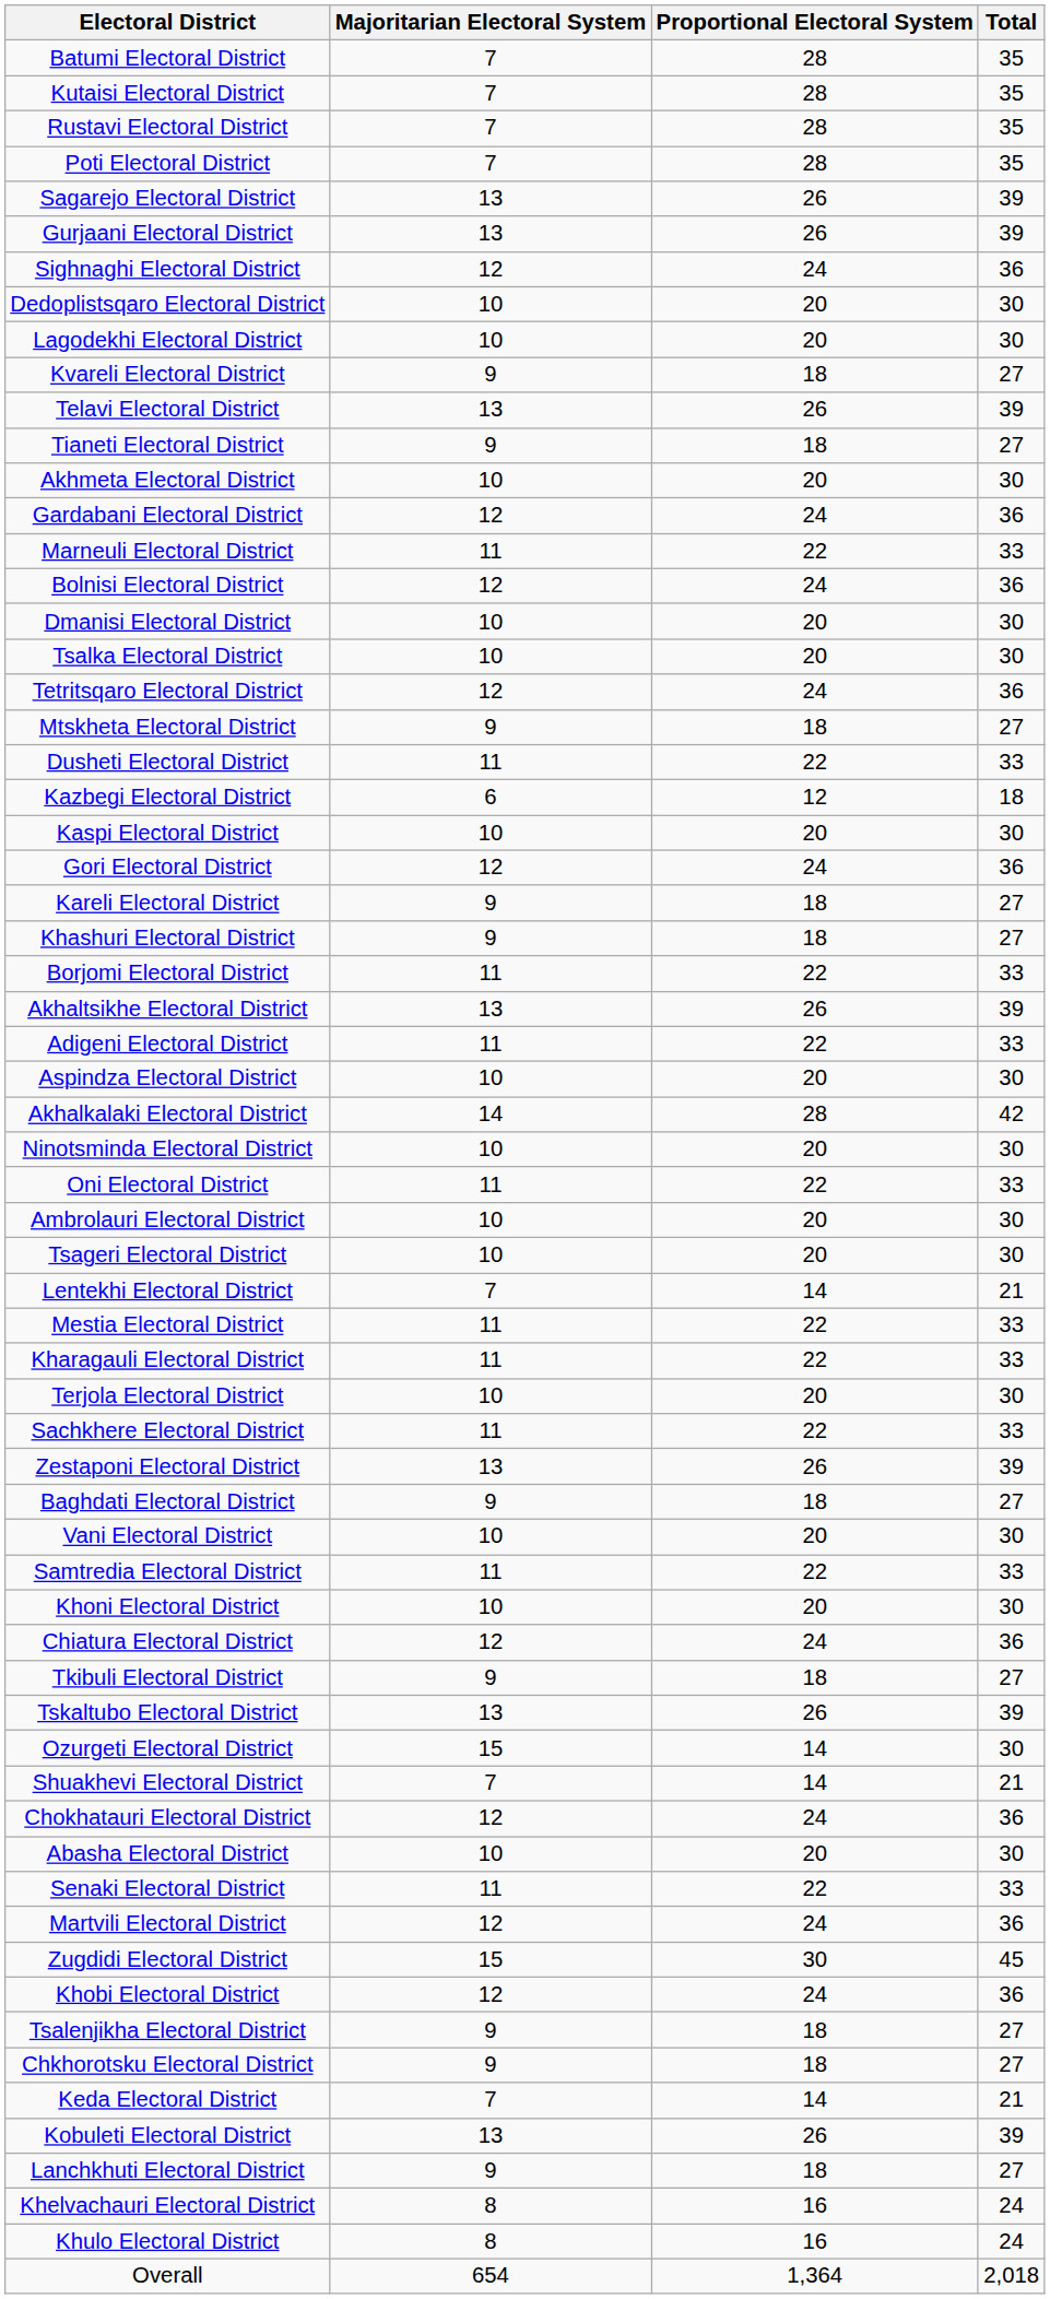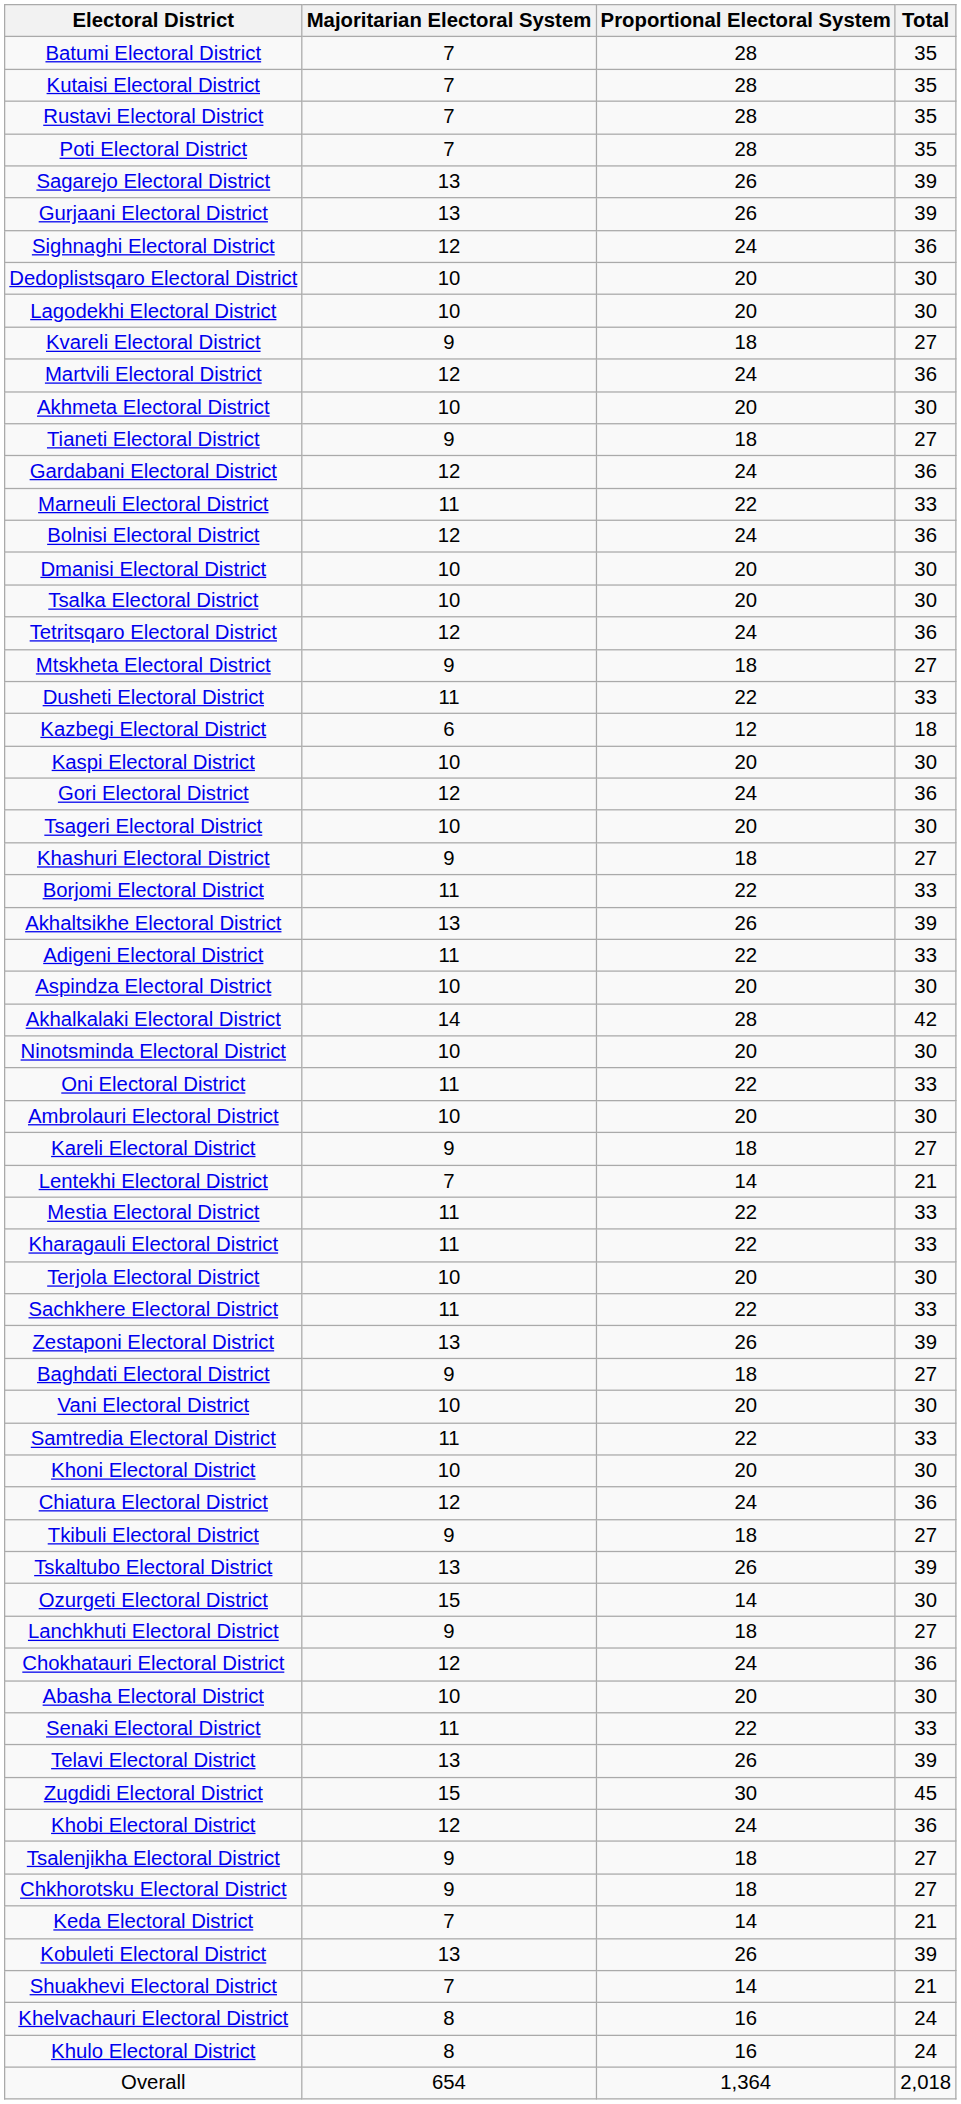 <table class="wikitable sortable" style="text-align:center">
 <tr>
 <th rowspan="1">Electoral District</th>
 <th rowspan="1">Majoritarian Electoral System</th>
 <th rowspan="1">Proportional Electoral System</th>
 <th rowspan="1">Total</th>
 </tr>
 <tr>
 <td><a href='#'>Batumi Electoral District</a></td>
 <td style="text-align:center">7</td>
 <td style="text-align:center">28</td>
 <td style="text-align:center">35</td>
 </tr>
 <tr>
 <td><a href='#'>Kutaisi Electoral District</a></td>
 <td style="text-align:center">7</td>
 <td style="text-align:center">28</td>
 <td style="text-align:center">35</td>
 </tr>
 <tr>
 <td><a href='#'>Rustavi Electoral District</a></td>
 <td style="text-align:center">7</td>
 <td style="text-align:center">28</td>
 <td style="text-align:center">35</td>
 </tr>
 <tr>
 <td><a href='#'>Poti Electoral District</a></td>
 <td style="text-align:center">7</td>
 <td style="text-align:center">28</td>
 <td style="text-align:center">35</td>
 </tr>
 <tr>
 <td><a href='#'>Sagarejo Electoral District</a></td>
 <td style="text-align:center">13</td>
 <td style="text-align:center">26</td>
 <td style="text-align:center">39</td>
 </tr>
 <tr>
 <td><a href='#'>Gurjaani Electoral District</a></td>
 <td style="text-align:center">13</td>
 <td style="text-align:center">26</td>
 <td style="text-align:center">39</td>
 </tr>
 <tr>
 <td><a href='#'>Sighnaghi Electoral District</a></td>
 <td style="text-align:center">12</td>
 <td style="text-align:center">24</td>
 <td style="text-align:center">36</td>
 </tr>
 <tr>
 <td><a href='#'>Dedoplistsqaro Electoral District</a></td>
 <td style="text-align:center">10</td>
 <td style="text-align:center">20</td>
 <td style="text-align:center">30</td>
 </tr>
 <tr>
 <td><a href='#'>Lagodekhi Electoral District</a></td>
 <td style="text-align:center">10</td>
 <td style="text-align:center">20</td>
 <td style="text-align:center">30</td>
 </tr>
 <tr>
 <td><a href='#'>Kvareli Electoral District</a></td>
 <td style="text-align:center">9</td>
 <td style="text-align:center">18</td>
 <td style="text-align:center">27</td>
 </tr>
 <tr>
-<td><a href='#'>Telavi Electoral District</a></td>
-<td style="text-align:center">13</td>
-<td style="text-align:center">26</td>
-<td style="text-align:center">39</td>
+<td><a href='#'>Martvili Electoral District</a></td>
+<td style="text-align:center">12</td>
+<td style="text-align:center">24</td>
+<td style="text-align:center">36</td>
+</tr>
+<tr>
+<td><a href='#'>Akhmeta Electoral District</a></td>
+<td style="text-align:center">10</td>
+<td style="text-align:center">20</td>
+<td style="text-align:center">30</td>
 </tr>
 <tr>
 <td><a href='#'>Tianeti Electoral District</a></td>
 <td style="text-align:center">9</td>
 <td style="text-align:center">18</td>
 <td style="text-align:center">27</td>
-</tr>
-<tr>
-<td><a href='#'>Akhmeta Electoral District</a></td>
-<td style="text-align:center">10</td>
-<td style="text-align:center">20</td>
-<td style="text-align:center">30</td>
 </tr>
 <tr>
 <td><a href='#'>Gardabani Electoral District</a></td>
 <td style="text-align:center">12</td>
 <td style="text-align:center">24</td>
 <td style="text-align:center">36</td>
 </tr>
 <tr>
 <td><a href='#'>Marneuli Electoral District</a></td>
 <td style="text-align:center">11</td>
 <td style="text-align:center">22</td>
 <td style="text-align:center">33</td>
 </tr>
 <tr>
 <td><a href='#'>Bolnisi Electoral District</a></td>
 <td style="text-align:center">12</td>
 <td style="text-align:center">24</td>
 <td style="text-align:center">36</td>
 </tr>
 <tr>
 <td><a href='#'>Dmanisi Electoral District</a></td>
 <td style="text-align:center">10</td>
 <td style="text-align:center">20</td>
 <td style="text-align:center">30</td>
 </tr>
 <tr>
 <td><a href='#'>Tsalka Electoral District</a></td>
 <td style="text-align:center">10</td>
 <td style="text-align:center">20</td>
 <td style="text-align:center">30</td>
 </tr>
 <tr>
 <td><a href='#'>Tetritsqaro Electoral District</a></td>
 <td style="text-align:center">12</td>
 <td style="text-align:center">24</td>
 <td style="text-align:center">36</td>
 </tr>
 <tr>
 <td><a href='#'>Mtskheta Electoral District</a></td>
 <td style="text-align:center">9</td>
 <td style="text-align:center">18</td>
 <td style="text-align:center">27</td>
 </tr>
 <tr>
 <td><a href='#'>Dusheti Electoral District</a></td>
 <td style="text-align:center">11</td>
 <td style="text-align:center">22</td>
 <td style="text-align:center">33</td>
 </tr>
 <tr>
 <td><a href='#'>Kazbegi Electoral District</a></td>
 <td style="text-align:center">6</td>
 <td style="text-align:center">12</td>
 <td style="text-align:center">18</td>
 </tr>
 <tr>
 <td><a href='#'>Kaspi Electoral District</a></td>
 <td style="text-align:center">10</td>
 <td style="text-align:center">20</td>
 <td style="text-align:center">30</td>
 </tr>
 <tr>
 <td><a href='#'>Gori Electoral District</a></td>
 <td style="text-align:center">12</td>
 <td style="text-align:center">24</td>
 <td style="text-align:center">36</td>
 </tr>
 <tr>
-<td><a href='#'>Kareli Electoral District</a></td>
-<td style="text-align:center">9</td>
-<td style="text-align:center">18</td>
-<td style="text-align:center">27</td>
+<td><a href='#'>Tsageri Electoral District</a></td>
+<td style="text-align:center">10</td>
+<td style="text-align:center">20</td>
+<td style="text-align:center">30</td>
 </tr>
 <tr>
 <td><a href='#'>Khashuri Electoral District</a></td>
 <td style="text-align:center">9</td>
 <td style="text-align:center">18</td>
 <td style="text-align:center">27</td>
 </tr>
 <tr>
 <td><a href='#'>Borjomi Electoral District</a></td>
 <td style="text-align:center">11</td>
 <td style="text-align:center">22</td>
 <td style="text-align:center">33</td>
 </tr>
 <tr>
 <td><a href='#'>Akhaltsikhe Electoral District</a></td>
 <td style="text-align:center">13</td>
 <td style="text-align:center">26</td>
 <td style="text-align:center">39</td>
 </tr>
 <tr>
 <td><a href='#'>Adigeni Electoral District</a></td>
 <td style="text-align:center">11</td>
 <td style="text-align:center">22</td>
 <td style="text-align:center">33</td>
 </tr>
 <tr>
 <td><a href='#'>Aspindza Electoral District</a></td>
 <td style="text-align:center">10</td>
 <td style="text-align:center">20</td>
 <td style="text-align:center">30</td>
 </tr>
 <tr>
 <td><a href='#'>Akhalkalaki Electoral District</a></td>
 <td style="text-align:center">14</td>
 <td style="text-align:center">28</td>
 <td style="text-align:center">42</td>
 </tr>
 <tr>
 <td><a href='#'>Ninotsminda Electoral District</a></td>
 <td style="text-align:center">10</td>
 <td style="text-align:center">20</td>
 <td style="text-align:center">30</td>
 </tr>
 <tr>
 <td><a href='#'>Oni Electoral District</a></td>
 <td style="text-align:center">11</td>
 <td style="text-align:center">22</td>
 <td style="text-align:center">33</td>
 </tr>
 <tr>
 <td><a href='#'>Ambrolauri Electoral District</a></td>
 <td style="text-align:center">10</td>
 <td style="text-align:center">20</td>
 <td style="text-align:center">30</td>
 </tr>
 <tr>
-<td><a href='#'>Tsageri Electoral District</a></td>
-<td style="text-align:center">10</td>
-<td style="text-align:center">20</td>
-<td style="text-align:center">30</td>
+<td><a href='#'>Kareli Electoral District</a></td>
+<td style="text-align:center">9</td>
+<td style="text-align:center">18</td>
+<td style="text-align:center">27</td>
 </tr>
 <tr>
 <td><a href='#'>Lentekhi Electoral District</a></td>
 <td style="text-align:center">7</td>
 <td style="text-align:center">14</td>
 <td style="text-align:center">21</td>
 </tr>
 <tr>
 <td><a href='#'>Mestia Electoral District</a></td>
 <td style="text-align:center">11</td>
 <td style="text-align:center">22</td>
 <td style="text-align:center">33</td>
 </tr>
 <tr>
 <td><a href='#'>Kharagauli Electoral District</a></td>
 <td style="text-align:center">11</td>
 <td style="text-align:center">22</td>
 <td style="text-align:center">33</td>
 </tr>
 <tr>
 <td><a href='#'>Terjola Electoral District</a></td>
 <td style="text-align:center">10</td>
 <td style="text-align:center">20</td>
 <td style="text-align:center">30</td>
 </tr>
 <tr>
 <td><a href='#'>Sachkhere Electoral District</a></td>
 <td style="text-align:center">11</td>
 <td style="text-align:center">22</td>
 <td style="text-align:center">33</td>
 </tr>
 <tr>
 <td><a href='#'>Zestaponi Electoral District</a></td>
 <td style="text-align:center">13</td>
 <td style="text-align:center">26</td>
 <td style="text-align:center">39</td>
 </tr>
 <tr>
 <td><a href='#'>Baghdati Electoral District</a></td>
 <td style="text-align:center">9</td>
 <td style="text-align:center">18</td>
 <td style="text-align:center">27</td>
 </tr>
 <tr>
 <td><a href='#'>Vani Electoral District</a></td>
 <td style="text-align:center">10</td>
 <td style="text-align:center">20</td>
 <td style="text-align:center">30</td>
 </tr>
 <tr>
 <td><a href='#'>Samtredia Electoral District</a></td>
 <td style="text-align:center">11</td>
 <td style="text-align:center">22</td>
 <td style="text-align:center">33</td>
 </tr>
 <tr>
 <td><a href='#'>Khoni Electoral District</a></td>
 <td style="text-align:center">10</td>
 <td style="text-align:center">20</td>
 <td style="text-align:center">30</td>
 </tr>
 <tr>
 <td><a href='#'>Chiatura Electoral District</a></td>
 <td style="text-align:center">12</td>
 <td style="text-align:center">24</td>
 <td style="text-align:center">36</td>
 </tr>
 <tr>
 <td><a href='#'>Tkibuli Electoral District</a></td>
 <td style="text-align:center">9</td>
 <td style="text-align:center">18</td>
 <td style="text-align:center">27</td>
 </tr>
 <tr>
 <td><a href='#'>Tskaltubo Electoral District</a></td>
 <td style="text-align:center">13</td>
 <td style="text-align:center">26</td>
 <td style="text-align:center">39</td>
 </tr>
 <tr>
 <td><a href='#'>Ozurgeti Electoral District</a></td>
 <td style="text-align:center">15</td>
 <td style="text-align:center">14</td>
 <td style="text-align:center">30</td>
 </tr>
 <tr>
-<td><a href='#'>Shuakhevi Electoral District</a></td>
-<td style="text-align:center">7</td>
-<td style="text-align:center">14</td>
-<td style="text-align:center">21</td>
+<td><a href='#'>Lanchkhuti Electoral District</a></td>
+<td style="text-align:center">9</td>
+<td style="text-align:center">18</td>
+<td style="text-align:center">27</td>
 </tr>
 <tr>
 <td><a href='#'>Chokhatauri Electoral District</a></td>
 <td style="text-align:center">12</td>
 <td style="text-align:center">24</td>
 <td style="text-align:center">36</td>
 </tr>
 <tr>
 <td><a href='#'>Abasha Electoral District</a></td>
 <td style="text-align:center">10</td>
 <td style="text-align:center">20</td>
 <td style="text-align:center">30</td>
 </tr>
 <tr>
 <td><a href='#'>Senaki Electoral District</a></td>
 <td style="text-align:center">11</td>
 <td style="text-align:center">22</td>
 <td style="text-align:center">33</td>
 </tr>
 <tr>
-<td><a href='#'>Martvili Electoral District</a></td>
-<td style="text-align:center">12</td>
-<td style="text-align:center">24</td>
-<td style="text-align:center">36</td>
+<td><a href='#'>Telavi Electoral District</a></td>
+<td style="text-align:center">13</td>
+<td style="text-align:center">26</td>
+<td style="text-align:center">39</td>
 </tr>
 <tr>
 <td><a href='#'>Zugdidi Electoral District</a></td>
 <td style="text-align:center">15</td>
 <td style="text-align:center">30</td>
 <td style="text-align:center">45</td>
 </tr>
 <tr>
 <td><a href='#'>Khobi Electoral District</a></td>
 <td style="text-align:center">12</td>
 <td style="text-align:center">24</td>
 <td style="text-align:center">36</td>
 </tr>
 <tr>
 <td><a href='#'>Tsalenjikha Electoral District</a></td>
 <td style="text-align:center">9</td>
 <td style="text-align:center">18</td>
 <td style="text-align:center">27</td>
 </tr>
 <tr>
 <td><a href='#'>Chkhorotsku Electoral District</a></td>
 <td style="text-align:center">9</td>
 <td style="text-align:center">18</td>
 <td style="text-align:center">27</td>
 </tr>
 <tr>
 <td><a href='#'>Keda Electoral District</a></td>
 <td style="text-align:center">7</td>
 <td style="text-align:center">14</td>
 <td style="text-align:center">21</td>
 </tr>
 <tr>
 <td><a href='#'>Kobuleti Electoral District</a></td>
 <td style="text-align:center">13</td>
 <td style="text-align:center">26</td>
 <td style="text-align:center">39</td>
 </tr>
 <tr>
-<td><a href='#'>Lanchkhuti Electoral District</a></td>
-<td style="text-align:center">9</td>
-<td style="text-align:center">18</td>
-<td style="text-align:center">27</td>
+<td><a href='#'>Shuakhevi Electoral District</a></td>
+<td style="text-align:center">7</td>
+<td style="text-align:center">14</td>
+<td style="text-align:center">21</td>
 </tr>
 <tr>
 <td><a href='#'>Khelvachauri Electoral District</a></td>
 <td style="text-align:center">8</td>
 <td style="text-align:center">16</td>
 <td style="text-align:center">24</td>
 </tr>
 <tr>
 <td><a href='#'>Khulo Electoral District</a></td>
 <td style="text-align:center">8</td>
 <td style="text-align:center">16</td>
 <td style="text-align:center">24</td>
 </tr>
 <tr>
 <td>Overall</td>
 <td>654</td>
 <td>1,364</td>
 <td>2,018</td>
 </tr>
 </table>
